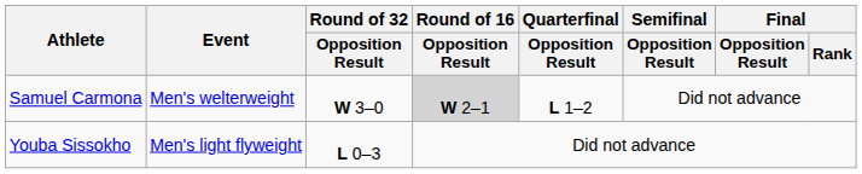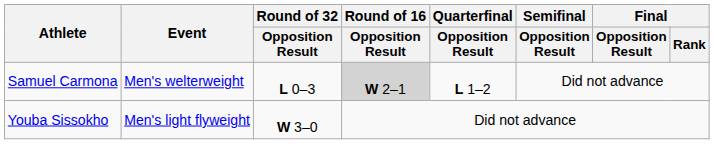 <table class="wikitable" style="font-size:90%">
 <tr>
 <th rowspan=2>Athlete</th>
 <th rowspan=2>Event</th>
 <th>Round of 32</th>
 <th>Round of 16</th>
 <th>Quarterfinal</th>
 <th>Semifinal</th>
 <th colspan=2>Final</th>
 </tr>
 <tr style="font-size: 95%">
 <th>Opposition<br>Result</th>
 <th>Opposition<br>Result</th>
 <th>Opposition<br>Result</th>
 <th>Opposition<br>Result</th>
 <th>Opposition<br>Result</th>
 <th>Rank</th>
 </tr>
 <tr align=center>
 <td align=left><a href='#'>Samuel Carmona</a></td>
 <td align=left><a href='#'>Men's welterweight</a></td>
-<td><br><strong>W</strong> 3–0</td>
+<td><br><strong>L</strong> 0–3</td>
 <td style="background: lightgrey;"><br><strong>W</strong> 2–1</td>
 <td><br><strong>L</strong> 1–2</td>
 <td colspan=3>Did not advance</td>
 </tr>
 <tr align=center>
 <td align=left><a href='#'>Youba Sissokho</a></td>
 <td align=left><a href='#'>Men's light flyweight</a></td>
-<td><br><strong>L</strong> 0–3</td>
+<td><br><strong>W</strong> 3–0</td>
 <td colspan=5>Did not advance</td>
 </tr>
 </table>
